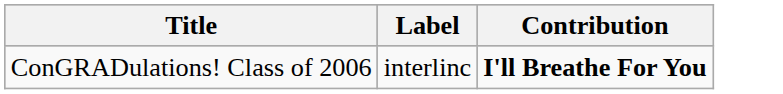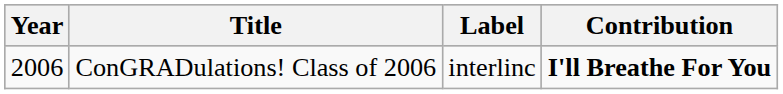 <table class="wikitable">
 <tr>
+<th>Year</th>
 <th>Title</th>
 <th>Label</th>
 <th>Contribution</th>
 </tr>
 <tr>
+<td>2006</td>
 <td>ConGRADulations! Class of 2006</td>
 <td>interlinc</td>
 <td><strong>I'll Breathe For You</strong></td>
 </tr>
 </table>
